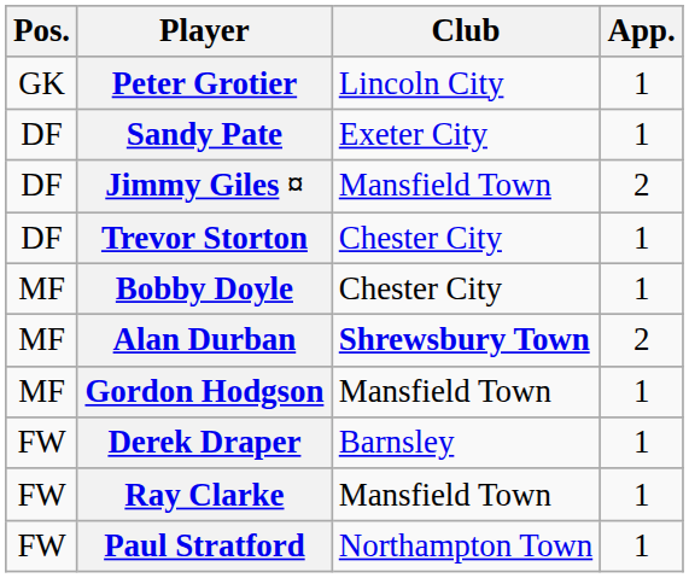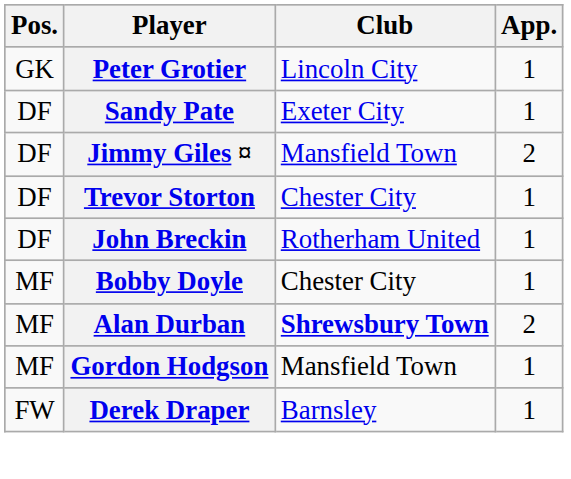 <table class="wikitable plainrowheaders" style="text-align: left">
 <tr>
 <th scope=col>Pos.</th>
 <th scope=col>Player</th>
 <th scope=col>Club</th>
 <th scope=col>App.</th>
 </tr>
 <tr>
 <td style=text-align:center>GK</td>
 <th scope=row><a href='#'>Peter Grotier</a></th>
 <td><a href='#'>Lincoln City</a></td>
 <td style=text-align:center>1</td>
 </tr>
 <tr>
 <td style=text-align:center>DF</td>
 <th scope=row><a href='#'>Sandy Pate</a></th>
 <td><a href='#'>Exeter City</a></td>
 <td style=text-align:center>1</td>
 </tr>
 <tr>
 <td style=text-align:center>DF</td>
 <th scope=row><a href='#'>Jimmy Giles</a> ¤</th>
 <td><a href='#'>Mansfield Town</a></td>
 <td style=text-align:center>2</td>
 </tr>
 <tr>
 <td style=text-align:center>DF</td>
 <th scope=row><a href='#'>Trevor Storton</a></th>
 <td><a href='#'>Chester City</a></td>
 <td style=text-align:center>1</td>
 </tr>
 <tr>
+<td style=text-align:center>DF</td>
+<th scope=row><a href='#'>John Breckin</a></th>
+<td><a href='#'>Rotherham United</a></td>
+<td style=text-align:center>1</td>
+</tr>
+<tr>
 <td style=text-align:center>MF</td>
 <th scope=row><a href='#'>Bobby Doyle</a></th>
 <td>Chester City</td>
 <td style=text-align:center>1</td>
 </tr>
 <tr>
 <td style=text-align:center>MF</td>
 <th scope=row><a href='#'>Alan Durban</a></th>
 <td><strong><a href='#'>Shrewsbury Town</a></strong></td>
 <td style=text-align:center>2</td>
 </tr>
 <tr>
 <td style=text-align:center>MF</td>
 <th scope=row><a href='#'>Gordon Hodgson</a></th>
 <td>Mansfield Town</td>
 <td style=text-align:center>1</td>
 </tr>
 <tr>
 <td style=text-align:center>FW</td>
 <th scope=row><a href='#'>Derek Draper</a></th>
 <td><a href='#'>Barnsley</a></td>
 <td style=text-align:center>1</td>
 </tr>
-<tr>
-<td style=text-align:center>FW</td>
-<th scope=row><a href='#'>Ray Clarke</a></th>
-<td>Mansfield Town</td>
-<td style=text-align:center>1</td>
-</tr>
-<tr>
-<td style=text-align:center>FW</td>
-<th scope=row><a href='#'>Paul Stratford</a></th>
-<td><a href='#'>Northampton Town</a></td>
-<td style=text-align:center>1</td>
-</tr>
 </table>
